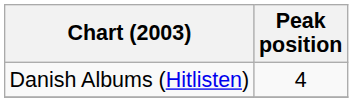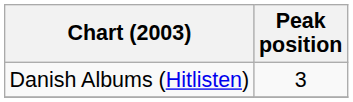 <table class="wikitable sortable plainrowheaders">
 <tr>
 <th scope="col">Chart (2003)</th>
 <th scope="col">Peak<br>position</th>
 </tr>
 <tr>
 <td>Danish Albums (<a href='#'>Hitlisten</a>)</td>
-<td style="text-align:center;">4</td>
+<td style="text-align:center;">3</td>
 </tr>
 <tr>
 </tr>
 </table>
